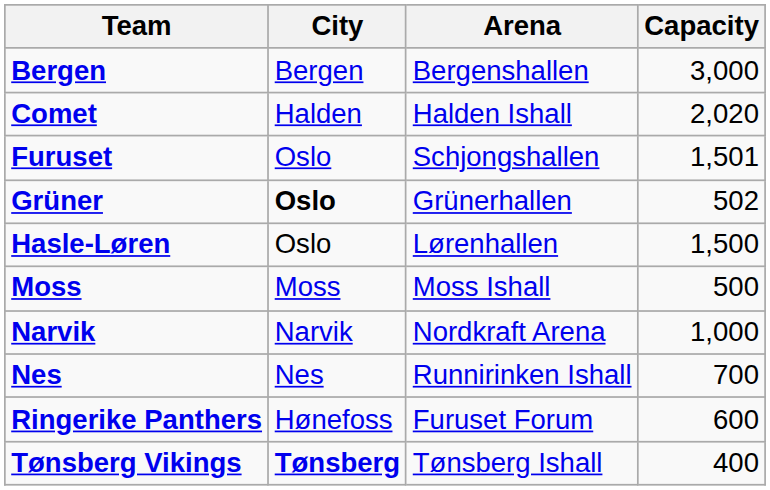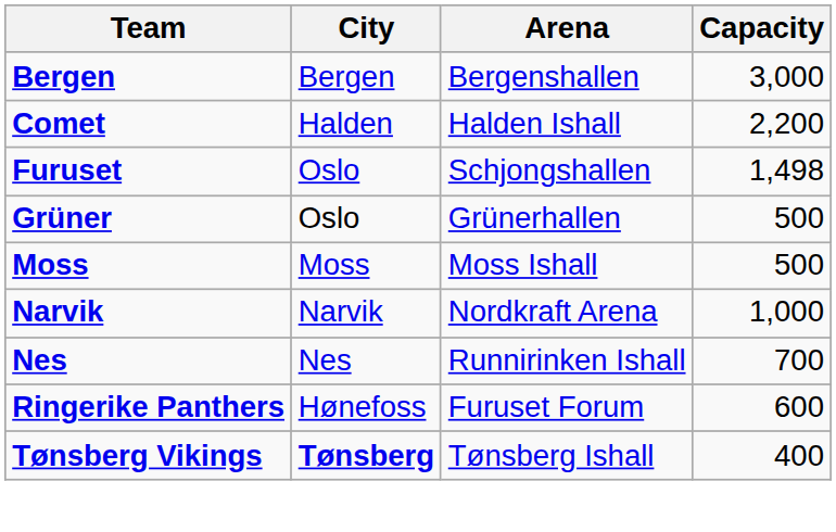 <table class="wikitable sortable">
 <tr>
 <th>Team</th>
 <th>City</th>
 <th>Arena</th>
 <th>Capacity</th>
 </tr>
 <tr>
 <td><strong><a href='#'>Bergen</a></strong></td>
 <td><a href='#'>Bergen</a></td>
 <td><a href='#'>Bergenshallen</a></td>
 <td align="right">3,000</td>
 </tr>
 <tr>
 <td><strong><a href='#'>Comet</a></strong></td>
 <td><a href='#'>Halden</a></td>
 <td><a href='#'>Halden Ishall</a></td>
-<td align="right">2,020</td>
+<td align="right">2,200</td>
 </tr>
 <tr>
 <td><strong><a href='#'>Furuset</a></strong></td>
 <td><a href='#'>Oslo</a></td>
 <td><a href='#'>Schjongshallen</a></td>
-<td align="right">1,501</td>
+<td align="right">1,498</td>
 </tr>
 <tr>
 <td><strong><a href='#'>Grüner</a></strong></td>
-<td><strong>Oslo</strong></td>
+<td>Oslo</td>
 <td><a href='#'>Grünerhallen</a></td>
-<td align="right">502</td>
-</tr>
-<tr>
-<td><strong><a href='#'>Hasle-Løren</a></strong></td>
-<td>Oslo</td>
-<td><a href='#'>Lørenhallen</a></td>
-<td align="right">1,500</td>
+<td align="right">500</td>
 </tr>
 <tr>
 <td><strong><a href='#'>Moss</a></strong></td>
 <td><a href='#'>Moss</a></td>
 <td><a href='#'>Moss Ishall</a></td>
 <td align="right">500</td>
 </tr>
 <tr>
 <td><strong><a href='#'>Narvik</a></strong></td>
 <td><a href='#'>Narvik</a></td>
 <td><a href='#'>Nordkraft Arena</a></td>
 <td align="right">1,000</td>
 </tr>
 <tr>
 <td><strong><a href='#'>Nes</a></strong></td>
 <td><a href='#'>Nes</a></td>
 <td><a href='#'>Runnirinken Ishall</a></td>
 <td align="right">700</td>
 </tr>
 <tr>
 <td><strong><a href='#'>Ringerike Panthers</a></strong></td>
 <td><a href='#'>Hønefoss</a></td>
 <td><a href='#'>Furuset Forum</a></td>
 <td align="right">600</td>
 </tr>
 <tr>
 <td><strong><a href='#'>Tønsberg Vikings</a></strong></td>
 <td><strong><a href='#'>Tønsberg</a></strong></td>
 <td><a href='#'>Tønsberg Ishall</a></td>
 <td align="right">400</td>
 </tr>
 </table>
